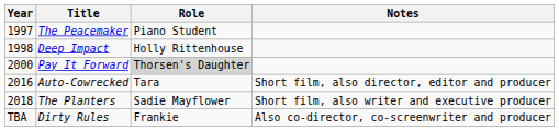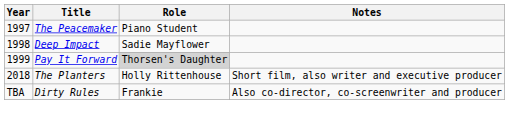 <table class="wikitable sortable">
 <tr>
 <th>Year</th>
 <th>Title</th>
 <th>Role</th>
 <th class="unsortable">Notes</th>
 </tr>
 <tr>
 <td>1997</td>
 <td><em><a href='#'>The Peacemaker</a></em></td>
 <td>Piano Student</td>
 <td></td>
 </tr>
 <tr>
 <td>1998</td>
 <td><em><a href='#'>Deep Impact</a></em></td>
-<td>Holly Rittenhouse</td>
+<td>Sadie Mayflower</td>
 <td></td>
 </tr>
 <tr>
-<td>2000</td>
+<td>1999</td>
 <td><em><a href='#'>Pay It Forward</a></em></td>
 <td style="background: lightgrey;">Thorsen's Daughter</td>
 <td></td>
 </tr>
 <tr>
-<td>2016</td>
-<td><em>Auto-Cowrecked</em></td>
-<td>Tara</td>
-<td>Short film, also director, editor and producer</td>
-</tr>
-<tr>
 <td>2018</td>
 <td><em>The Planters</em></td>
-<td>Sadie Mayflower</td>
+<td>Holly Rittenhouse</td>
 <td>Short film, also writer and executive producer</td>
 </tr>
 <tr>
 <td>TBA</td>
 <td><em>Dirty Rules</em></td>
 <td>Frankie</td>
 <td>Also co-director, co-screenwriter and producer</td>
 </tr>
 </table>
